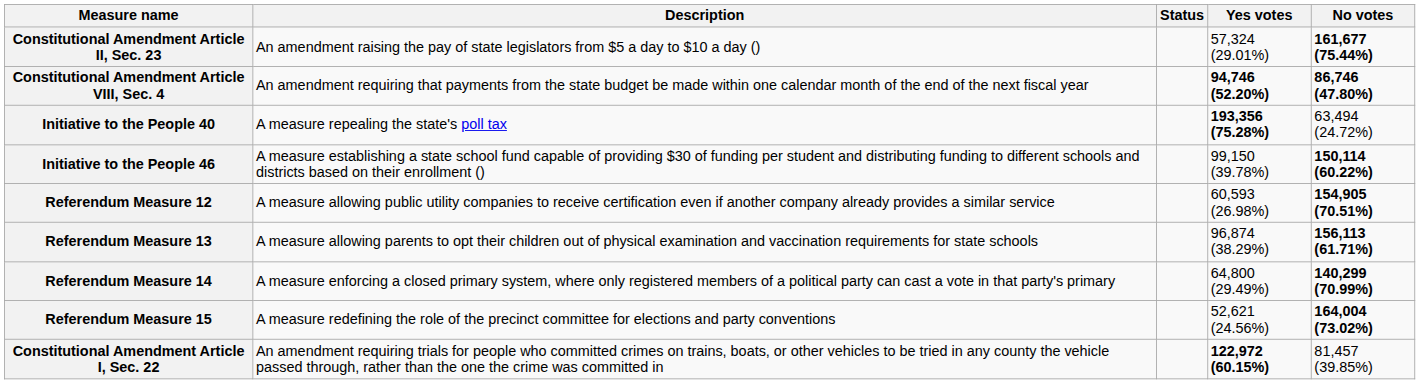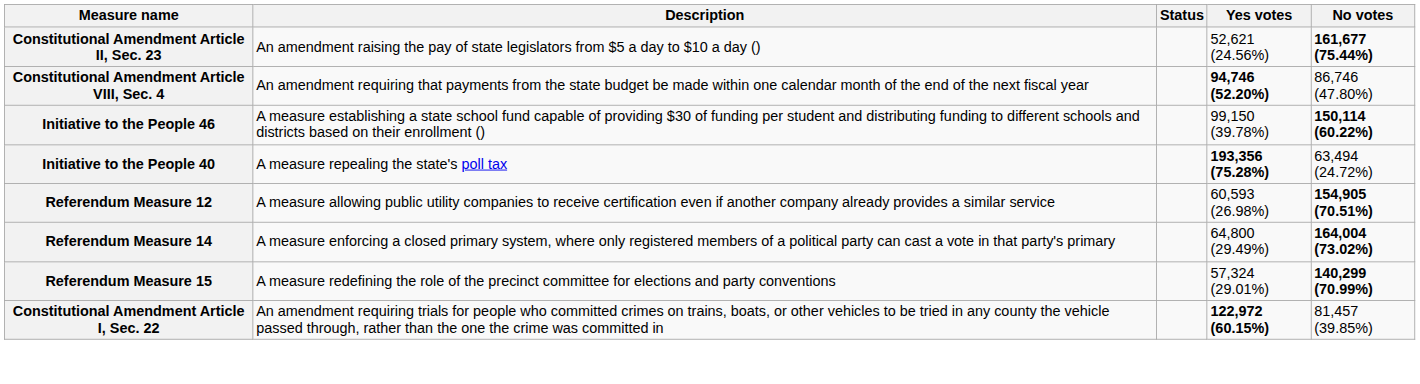 <table class="wikitable sortable plainrowheaders">
 <tr>
 <th scope=col>Measure name</th>
 <th scope=col class=unsortable>Description</th>
 <th scope=col>Status</th>
 <th scope=col>Yes votes</th>
 <th scope=col>No votes</th>
 </tr>
 <tr>
 <th scope=row>Constitutional Amendment Article II, Sec. 23</th>
 <td>An amendment raising the pay of state legislators from $5 a day to $10 a day ()</td>
 <td></td>
-<td>57,324 (29.01%)</td>
+<td>52,621 (24.56%)</td>
 <td><strong>161,677 (75.44%)</strong></td>
 </tr>
 <tr>
 <th scope=row>Constitutional Amendment Article VIII, Sec. 4</th>
 <td>An amendment requiring that payments from the state budget be made within one calendar month of the end of the next fiscal year</td>
 <td></td>
 <td><strong>94,746 (52.20%)</strong></td>
-<td><strong>86,746 (47.80%)</strong></td>
+<td>86,746 (47.80%)</td>
+</tr>
+<tr>
+<th scope=row>Initiative to the People 46</th>
+<td>A measure establishing a state school fund capable of providing $30 of funding per student and distributing funding to different schools and districts based on their enrollment ()</td>
+<td></td>
+<td>99,150 (39.78%)</td>
+<td><strong>150,114 (60.22%)</strong></td>
 </tr>
 <tr>
 <th scope=row>Initiative to the People 40</th>
 <td>A measure repealing the state's <a href='#'>poll tax</a></td>
 <td></td>
 <td><strong>193,356 (75.28%)</strong></td>
 <td>63,494 (24.72%)</td>
 </tr>
 <tr>
-<th scope=row>Initiative to the People 46</th>
-<td>A measure establishing a state school fund capable of providing $30 of funding per student and distributing funding to different schools and districts based on their enrollment ()</td>
-<td></td>
-<td>99,150 (39.78%)</td>
-<td><strong>150,114 (60.22%)</strong></td>
-</tr>
-<tr>
 <th scope=row>Referendum Measure 12</th>
 <td>A measure allowing public utility companies to receive certification even if another company already provides a similar service</td>
 <td></td>
 <td>60,593 (26.98%)</td>
 <td><strong>154,905 (70.51%)</strong></td>
 </tr>
 <tr>
-<th scope=row>Referendum Measure 13</th>
-<td>A measure allowing parents to opt their children out of physical examination and vaccination requirements for state schools</td>
-<td></td>
-<td>96,874 (38.29%)</td>
-<td><strong>156,113 (61.71%)</strong></td>
-</tr>
-<tr>
 <th scope=row>Referendum Measure 14</th>
 <td>A measure enforcing a closed primary system, where only registered members of a political party can cast a vote in that party's primary</td>
 <td></td>
 <td>64,800 (29.49%)</td>
-<td><strong>140,299 (70.99%)</strong></td>
+<td><strong>164,004 (73.02%)</strong></td>
 </tr>
 <tr>
 <th scope=row>Referendum Measure 15</th>
 <td>A measure redefining the role of the precinct committee for elections and party conventions</td>
 <td></td>
-<td>52,621 (24.56%)</td>
-<td><strong>164,004 (73.02%)</strong></td>
+<td>57,324 (29.01%)</td>
+<td><strong>140,299 (70.99%)</strong></td>
 </tr>
 <tr>
 <th scope=row>Constitutional Amendment Article I, Sec. 22</th>
 <td>An amendment requiring trials for people who committed crimes on trains, boats, or other vehicles to be tried in any county the vehicle passed through, rather than the one the crime was committed in</td>
 <td></td>
 <td><strong>122,972 (60.15%)</strong></td>
 <td>81,457 (39.85%)</td>
 </tr>
 </table>
